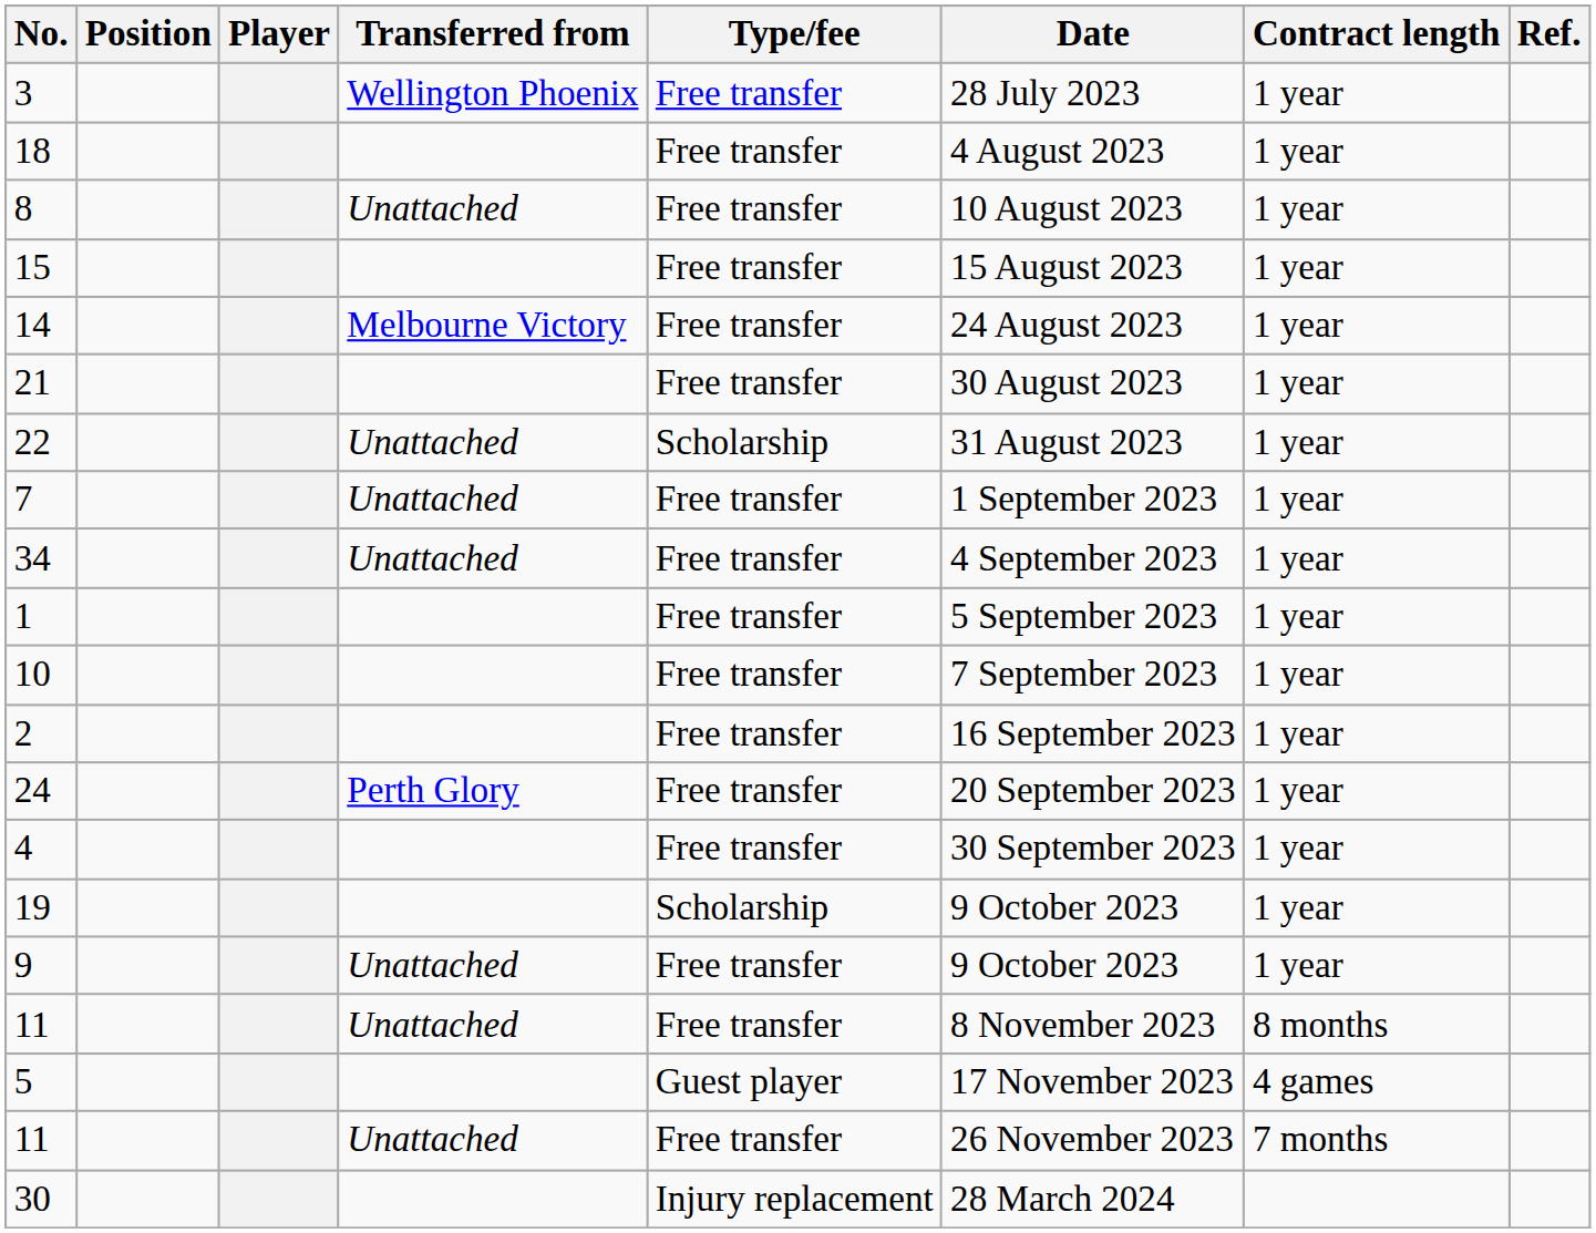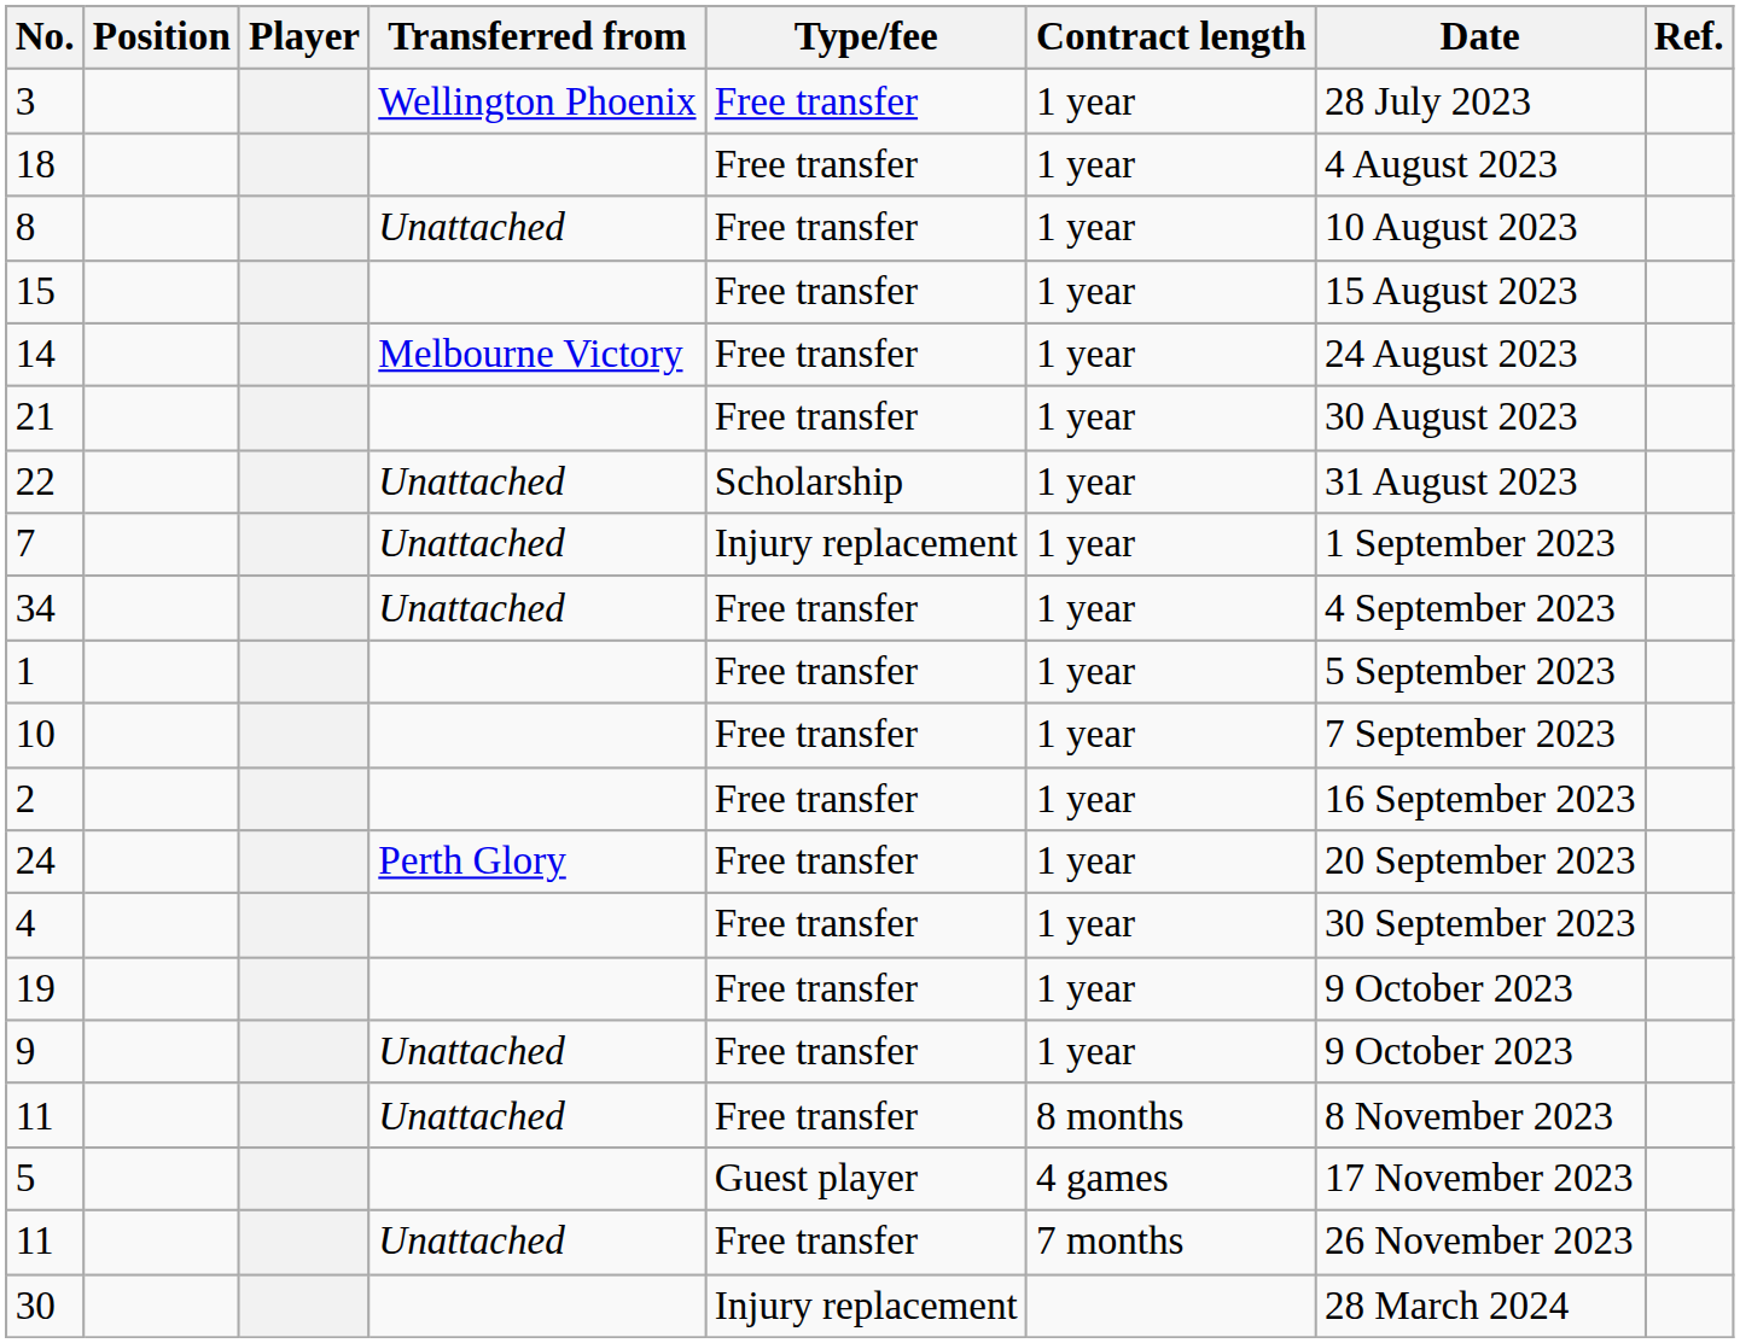 <table class="wikitable plainrowheaders sortable" style="text-align:center; text-align:left">
 <tr>
 <th scope="col">No.</th>
 <th scope="col">Position</th>
 <th scope="col">Player</th>
 <th scope="col">Transferred from</th>
 <th scope="col">Type/fee</th>
+<th scope="col">Contract length</th>
 <th scope="col">Date</th>
-<th scope="col">Contract length</th>
 <th class="unsortable" scope="col">Ref.</th>
 </tr>
 <tr>
 <td>3</td>
 <td></td>
 <th scope="row"></th>
 <td><a href='#'>Wellington Phoenix</a></td>
 <td><a href='#'>Free transfer</a></td>
+<td>1 year</td>
 <td>28 July 2023</td>
-<td>1 year</td>
 <td></td>
 </tr>
 <tr>
 <td>18</td>
 <td></td>
 <th scope="row"></th>
 <td></td>
 <td>Free transfer</td>
+<td>1 year</td>
 <td>4 August 2023</td>
-<td>1 year</td>
 <td></td>
 </tr>
 <tr>
 <td>8</td>
 <td></td>
 <th scope="row"></th>
 <td><em>Unattached</em></td>
 <td>Free transfer</td>
+<td>1 year</td>
 <td>10 August 2023</td>
-<td>1 year</td>
 <td></td>
 </tr>
 <tr>
 <td>15</td>
 <td></td>
 <th scope="row"></th>
 <td></td>
 <td>Free transfer</td>
+<td>1 year</td>
 <td>15 August 2023</td>
-<td>1 year</td>
 <td></td>
 </tr>
 <tr>
 <td>14</td>
 <td></td>
 <th scope="row"></th>
 <td><a href='#'>Melbourne Victory</a></td>
 <td>Free transfer</td>
+<td>1 year</td>
 <td>24 August 2023</td>
-<td>1 year</td>
 <td></td>
 </tr>
 <tr>
 <td>21</td>
 <td></td>
 <th scope="row"></th>
 <td></td>
 <td>Free transfer</td>
+<td>1 year</td>
 <td>30 August 2023</td>
-<td>1 year</td>
 <td></td>
 </tr>
 <tr>
 <td>22</td>
 <td></td>
 <th scope="row"></th>
 <td><em>Unattached</em></td>
 <td>Scholarship</td>
+<td>1 year</td>
 <td>31 August 2023</td>
-<td>1 year</td>
 <td></td>
 </tr>
 <tr>
 <td>7</td>
 <td></td>
 <th scope="row"></th>
 <td><em>Unattached</em></td>
-<td>Free transfer</td>
+<td>Injury replacement</td>
+<td>1 year</td>
 <td>1 September 2023</td>
-<td>1 year</td>
 <td></td>
 </tr>
 <tr>
 <td>34</td>
 <td></td>
 <th scope="row"></th>
 <td><em>Unattached</em></td>
 <td>Free transfer</td>
+<td>1 year</td>
 <td>4 September 2023</td>
-<td>1 year</td>
 <td></td>
 </tr>
 <tr>
 <td>1</td>
 <td></td>
 <th scope="row"></th>
 <td></td>
 <td>Free transfer</td>
+<td>1 year</td>
 <td>5 September 2023</td>
-<td>1 year</td>
 <td></td>
 </tr>
 <tr>
 <td>10</td>
 <td></td>
 <th scope="row"></th>
 <td></td>
 <td>Free transfer</td>
+<td>1 year</td>
 <td>7 September 2023</td>
-<td>1 year</td>
 <td></td>
 </tr>
 <tr>
 <td>2</td>
 <td></td>
 <th scope="row"></th>
 <td></td>
 <td>Free transfer</td>
+<td>1 year</td>
 <td>16 September 2023</td>
-<td>1 year</td>
 <td></td>
 </tr>
 <tr>
 <td>24</td>
 <td></td>
 <th scope="row"></th>
 <td><a href='#'>Perth Glory</a></td>
 <td>Free transfer</td>
+<td>1 year</td>
 <td>20 September 2023</td>
-<td>1 year</td>
 <td></td>
 </tr>
 <tr>
 <td>4</td>
 <td></td>
 <th scope="row"></th>
 <td></td>
 <td>Free transfer</td>
+<td>1 year</td>
 <td>30 September 2023</td>
-<td>1 year</td>
 <td></td>
 </tr>
 <tr>
 <td>19</td>
 <td></td>
 <th scope="row"></th>
 <td></td>
-<td>Scholarship</td>
+<td>Free transfer</td>
+<td>1 year</td>
 <td>9 October 2023</td>
-<td>1 year</td>
 <td></td>
 </tr>
 <tr>
 <td>9</td>
 <td></td>
 <th scope="row"></th>
 <td><em>Unattached</em></td>
 <td>Free transfer</td>
+<td>1 year</td>
 <td>9 October 2023</td>
-<td>1 year</td>
 <td></td>
 </tr>
 <tr>
 <td>11</td>
 <td></td>
 <th scope="row"></th>
 <td><em>Unattached</em></td>
 <td>Free transfer</td>
+<td>8 months</td>
 <td>8 November 2023</td>
-<td>8 months</td>
 <td></td>
 </tr>
 <tr>
 <td>5</td>
 <td></td>
 <th scope="row"></th>
 <td></td>
 <td>Guest player</td>
+<td>4 games</td>
 <td>17 November 2023</td>
-<td>4 games</td>
 <td></td>
 </tr>
 <tr>
 <td>11</td>
 <td></td>
 <th scope="row"></th>
 <td><em>Unattached</em></td>
 <td>Free transfer</td>
+<td>7 months</td>
 <td>26 November 2023</td>
-<td>7 months</td>
 <td></td>
 </tr>
 <tr>
 <td>30</td>
 <td></td>
 <th scope="row"></th>
 <td></td>
 <td>Injury replacement</td>
+<td></td>
 <td>28 March 2024</td>
-<td></td>
 <td></td>
 </tr>
 </table>
